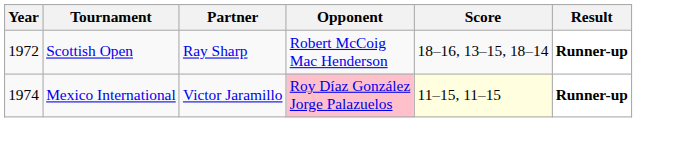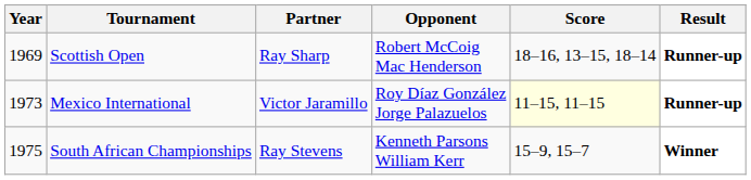 <table class="sortable wikitable" style="font-size: 90%;">
 <tr>
 <th>Year</th>
 <th>Tournament</th>
 <th>Partner</th>
 <th>Opponent</th>
 <th>Score</th>
 <th>Result</th>
 </tr>
 <tr>
-<td align="center">1972</td>
+<td align="center">1969</td>
 <td align="left"><a href='#'>Scottish Open</a></td>
 <td align="left"> <a href='#'>Ray Sharp</a></td>
 <td align="left"> <a href='#'>Robert McCoig</a><br> <a href='#'>Mac Henderson</a></td>
 <td align="left">18–16, 13–15, 18–14</td>
 <td style="text-align:left; background:white"> <strong>Runner-up</strong></td>
 </tr>
 <tr>
-<td align="center">1974</td>
+<td align="center">1973</td>
 <td align="left"><a href='#'>Mexico International</a></td>
 <td align="left"> <a href='#'>Victor Jaramillo</a></td>
-<td align="left" style="background: pink;"> <a href='#'>Roy Díaz González</a><br> <a href='#'>Jorge Palazuelos</a></td>
+<td align="left"> <a href='#'>Roy Díaz González</a><br> <a href='#'>Jorge Palazuelos</a></td>
 <td align="left" style="background: lightyellow;">11–15, 11–15</td>
 <td style="text-align:left; background:white"> <strong>Runner-up</strong></td>
 </tr>
+<tr>
+<td align="center">1975</td>
+<td align="left"><a href='#'>South African Championships</a></td>
+<td align="left"> <a href='#'>Ray Stevens</a></td>
+<td align="left"> <a href='#'>Kenneth Parsons</a><br> <a href='#'>William Kerr</a></td>
+<td align="left">15–9, 15–7</td>
+<td style="text-align:left; background:white"> <strong>Winner</strong></td>
+</tr>
 </table>
